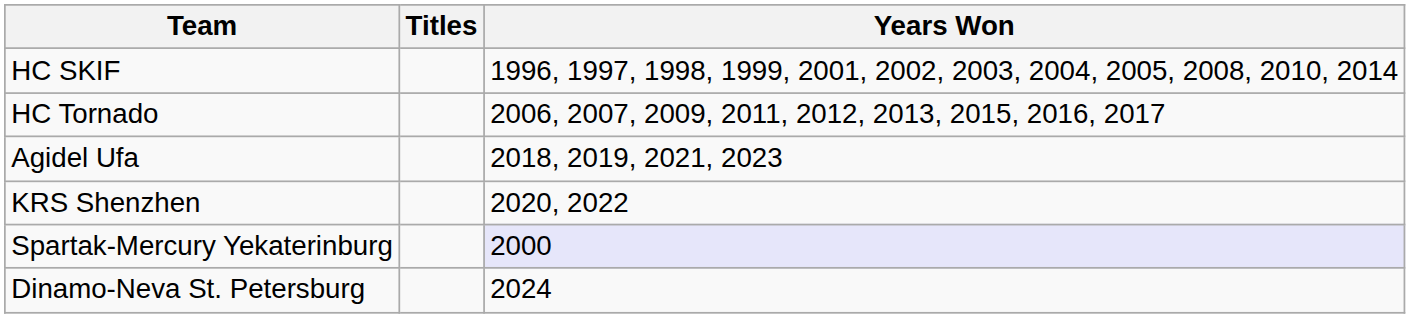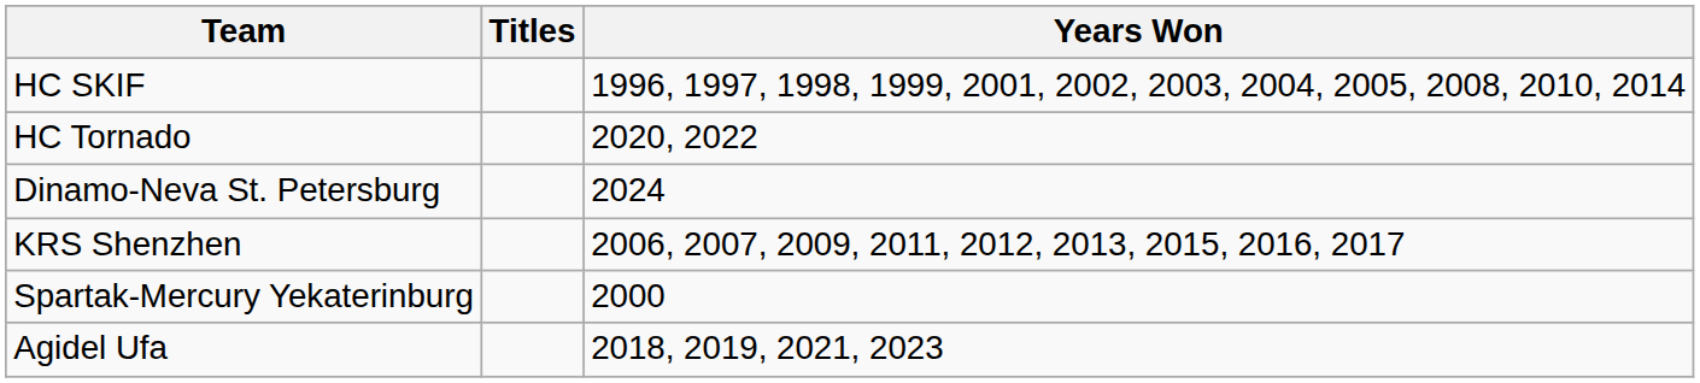 <table class="wikitable">
 <tr>
 <th>Team</th>
 <th>Titles</th>
 <th>Years Won</th>
 </tr>
 <tr>
 <td>HC SKIF</td>
 <td></td>
 <td>1996, 1997, 1998, 1999, 2001, 2002, 2003, 2004, 2005, 2008, 2010, 2014</td>
 </tr>
 <tr>
 <td>HC Tornado</td>
 <td></td>
+<td>2020, 2022</td>
+</tr>
+<tr>
+<td>Dinamo-Neva St. Petersburg</td>
+<td></td>
+<td>2024</td>
+</tr>
+<tr>
+<td>KRS Shenzhen</td>
+<td></td>
 <td>2006, 2007, 2009, 2011, 2012, 2013, 2015, 2016, 2017</td>
+</tr>
+<tr>
+<td>Spartak-Mercury Yekaterinburg</td>
+<td></td>
+<td>2000</td>
 </tr>
 <tr>
 <td>Agidel Ufa</td>
 <td></td>
 <td>2018, 2019, 2021, 2023</td>
 </tr>
-<tr>
-<td>KRS Shenzhen</td>
-<td></td>
-<td>2020, 2022</td>
-</tr>
-<tr>
-<td>Spartak-Mercury Yekaterinburg</td>
-<td></td>
-<td style="background: lavender;">2000</td>
-</tr>
-<tr>
-<td>Dinamo-Neva St. Petersburg</td>
-<td></td>
-<td>2024</td>
-</tr>
 </table>
